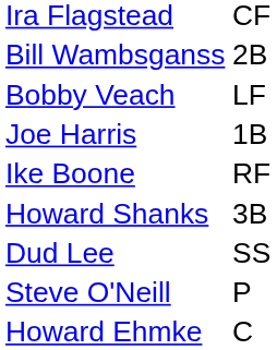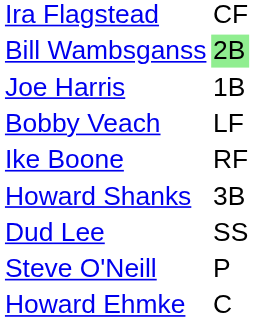 <table>
 <tr>
 <td><a href='#'>Ira Flagstead</a></td>
 <td>CF</td>
 </tr>
 <tr>
 <td><a href='#'>Bill Wambsganss</a></td>
-<td>2B</td>
+<td style="background: lightgreen;">2B</td>
+</tr>
+<tr>
+<td><a href='#'>Joe Harris</a></td>
+<td>1B</td>
 </tr>
 <tr>
 <td><a href='#'>Bobby Veach</a></td>
 <td>LF</td>
-</tr>
-<tr>
-<td><a href='#'>Joe Harris</a></td>
-<td>1B</td>
 </tr>
 <tr>
 <td><a href='#'>Ike Boone</a></td>
 <td>RF</td>
 </tr>
 <tr>
 <td><a href='#'>Howard Shanks</a></td>
 <td>3B</td>
 </tr>
 <tr>
 <td><a href='#'>Dud Lee</a></td>
 <td>SS</td>
 </tr>
 <tr>
 <td><a href='#'>Steve O'Neill</a></td>
 <td>P</td>
 </tr>
 <tr>
 <td><a href='#'>Howard Ehmke</a></td>
 <td>C</td>
 </tr>
 </table>
